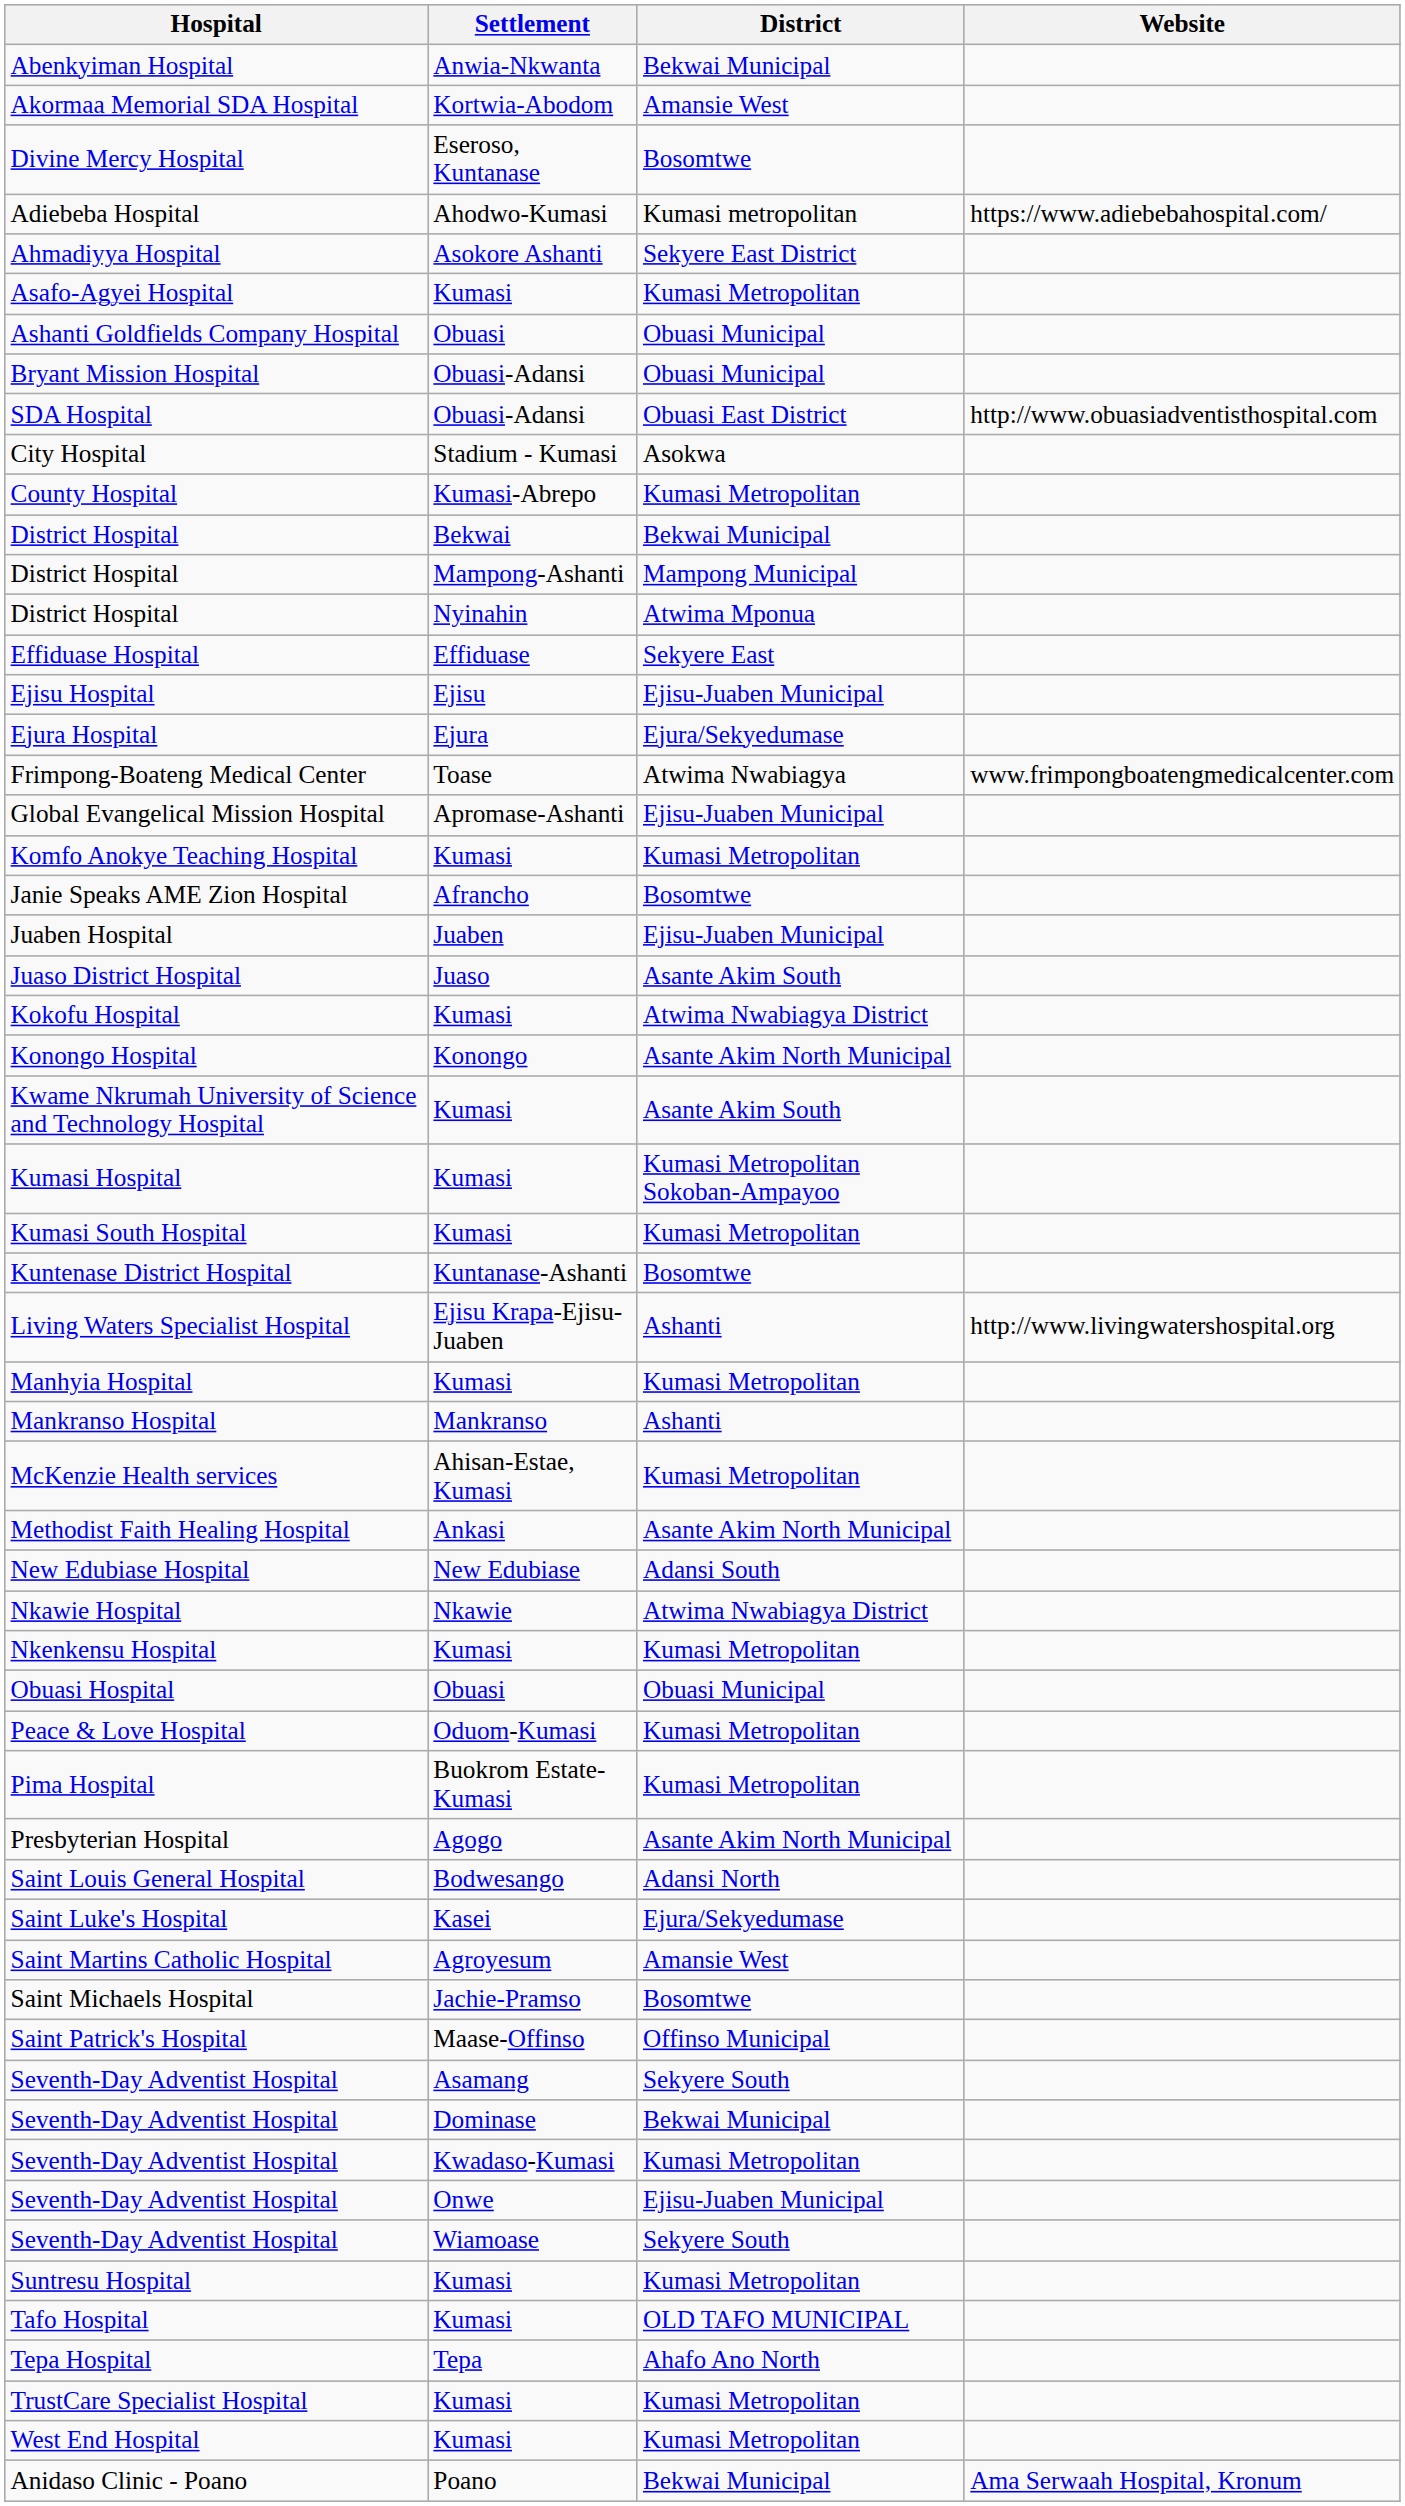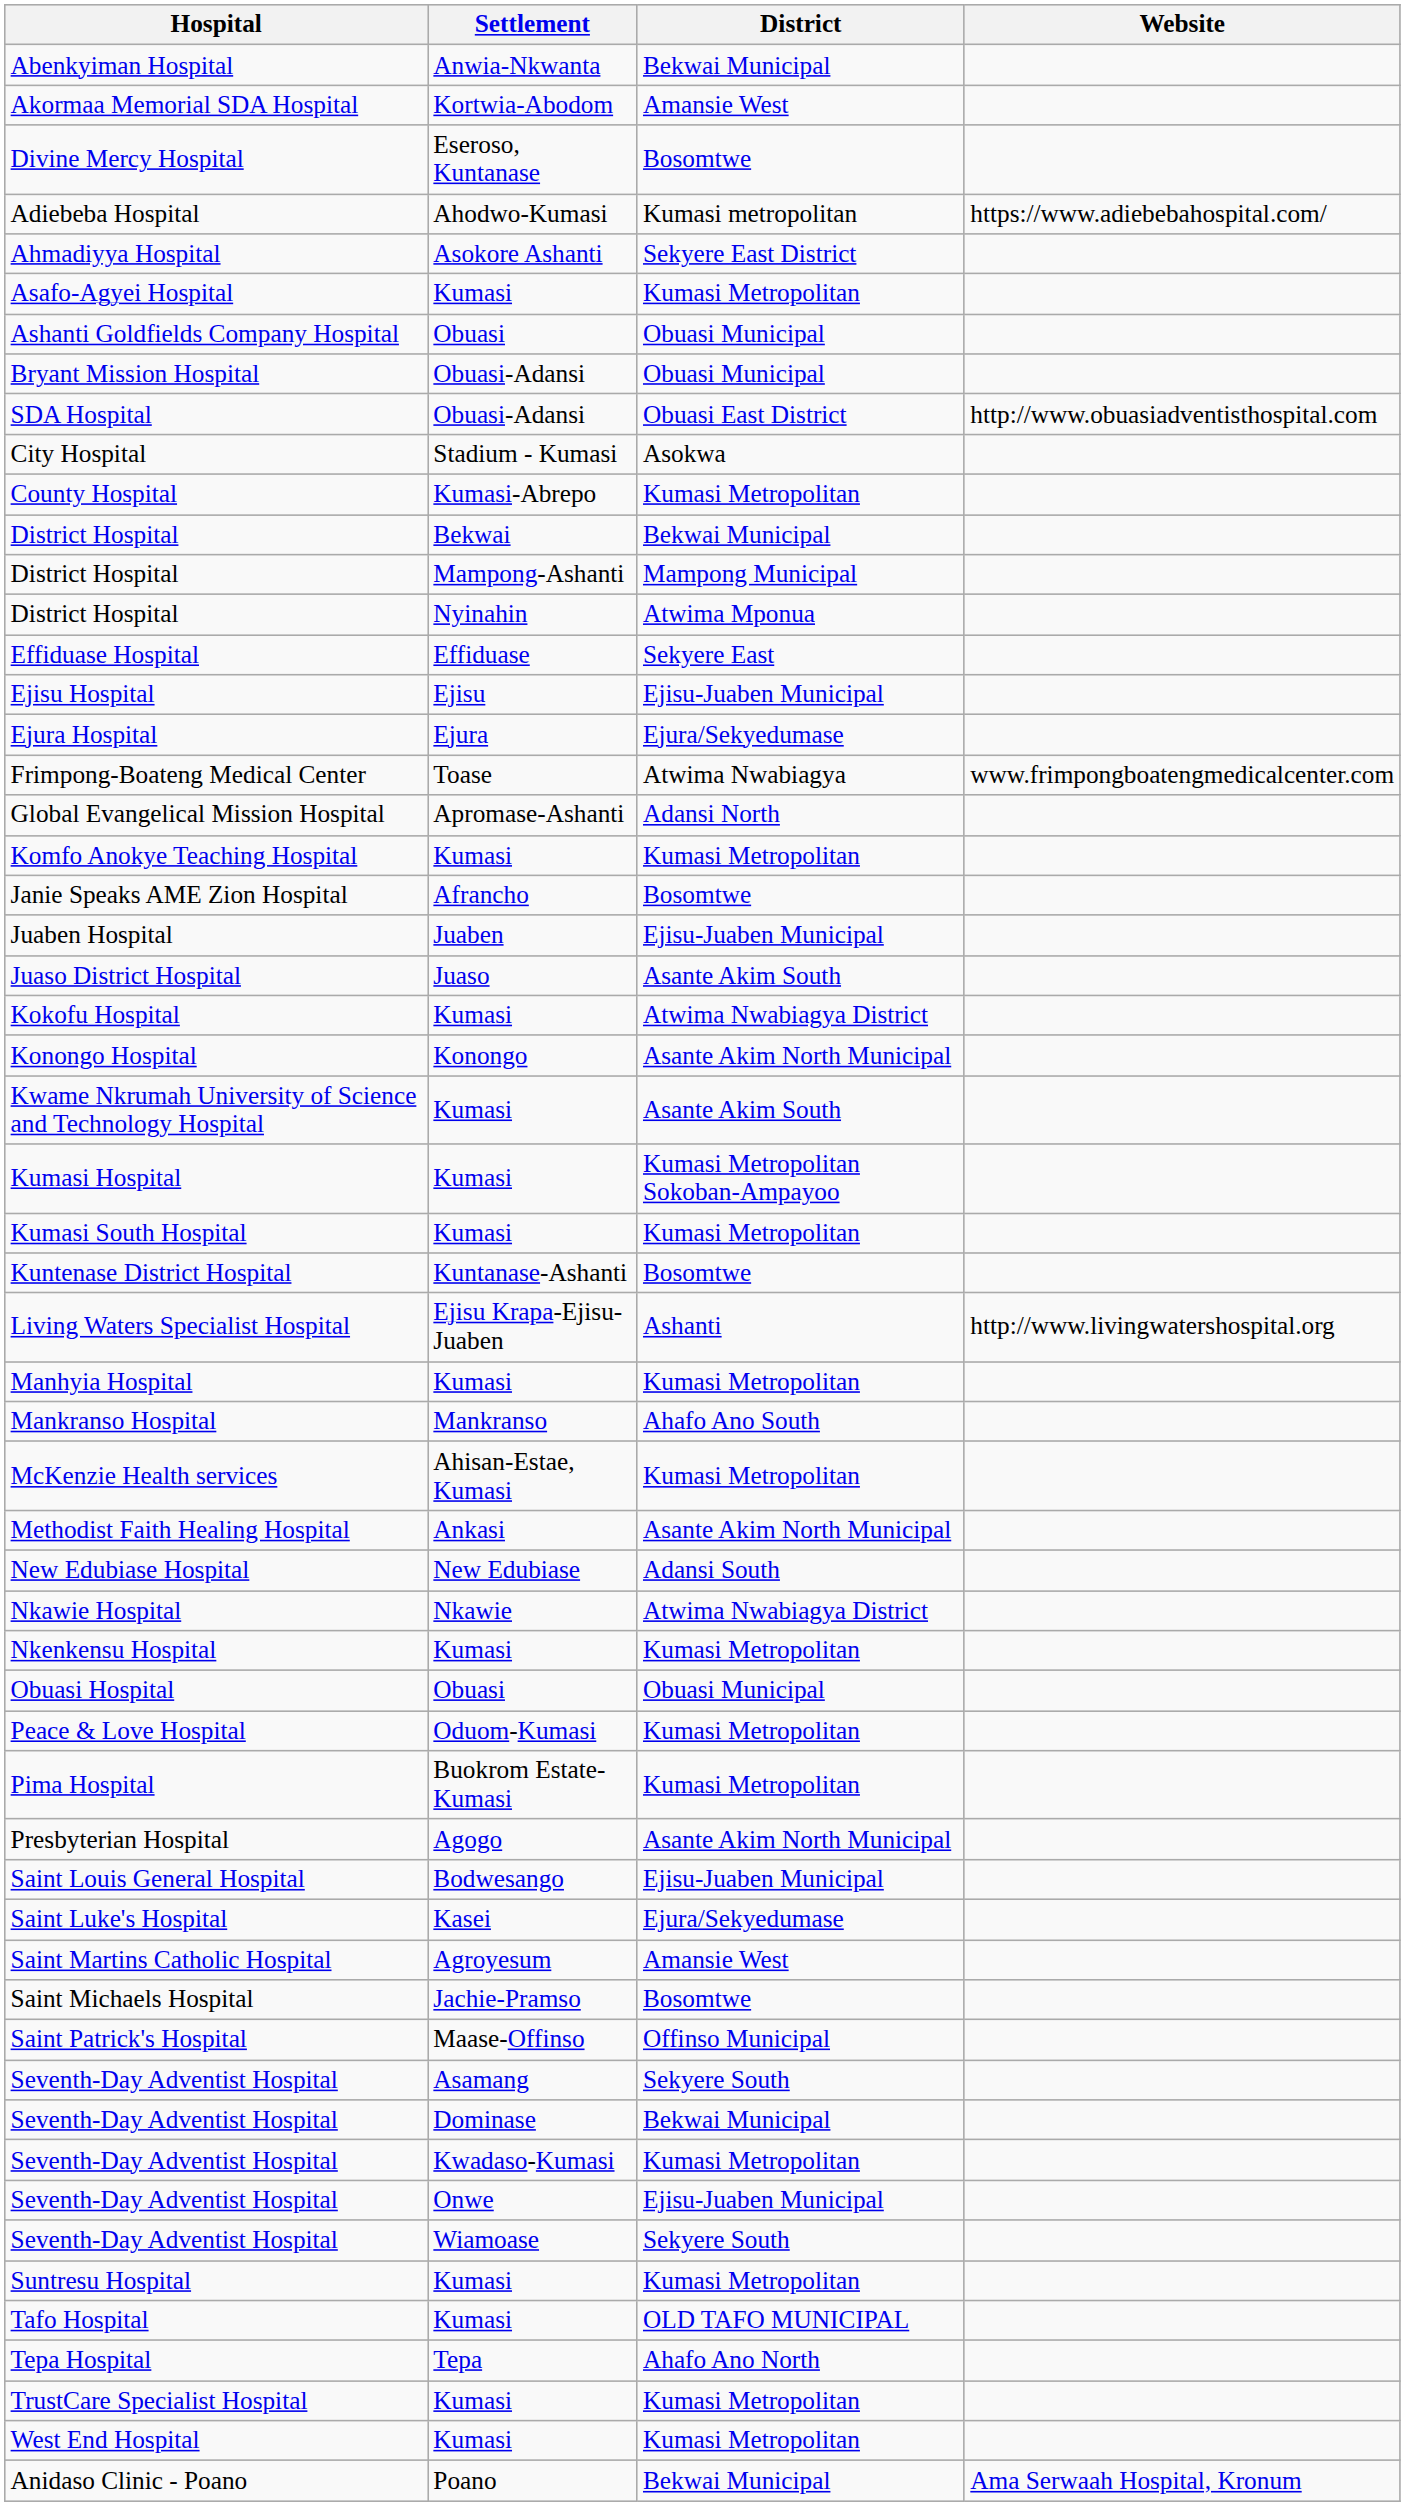 <table class="wikitable sortable" style="width:100%">
 <tr>
 <th>Hospital</th>
 <th><a href='#'>Settlement</a></th>
 <th>District</th>
 <th>Website</th>
 </tr>
 <tr>
 <td><a href='#'>Abenkyiman Hospital</a></td>
 <td><a href='#'>Anwia-Nkwanta</a></td>
 <td><a href='#'>Bekwai Municipal</a></td>
 <td></td>
 </tr>
 <tr>
 <td><a href='#'>Akormaa Memorial SDA Hospital</a></td>
 <td><a href='#'>Kortwia-Abodom</a></td>
 <td><a href='#'>Amansie West</a></td>
 <td></td>
 </tr>
 <tr>
 <td><a href='#'>Divine Mercy Hospital</a></td>
 <td>Eseroso, <a href='#'>Kuntanase</a></td>
 <td><a href='#'>Bosomtwe</a></td>
 <td></td>
 </tr>
 <tr>
 <td>Adiebeba Hospital</td>
 <td>Ahodwo-Kumasi</td>
 <td>Kumasi metropolitan</td>
 <td>https://www.adiebebahospital.com/</td>
 </tr>
 <tr>
 <td><a href='#'>Ahmadiyya Hospital</a></td>
 <td><a href='#'>Asokore Ashanti</a></td>
 <td><a href='#'>Sekyere East District</a></td>
 <td></td>
 </tr>
 <tr>
 <td><a href='#'>Asafo-Agyei Hospital</a></td>
 <td><a href='#'>Kumasi</a></td>
 <td><a href='#'>Kumasi Metropolitan</a></td>
 <td></td>
 </tr>
 <tr>
 <td><a href='#'>Ashanti Goldfields Company Hospital</a></td>
 <td><a href='#'>Obuasi</a></td>
 <td><a href='#'>Obuasi Municipal</a></td>
 <td></td>
 </tr>
 <tr>
 <td><a href='#'>Bryant Mission Hospital</a></td>
 <td><a href='#'>Obuasi</a>-Adansi</td>
 <td><a href='#'>Obuasi Municipal</a></td>
 <td></td>
 </tr>
 <tr>
 <td><a href='#'>SDA Hospital</a></td>
 <td><a href='#'>Obuasi</a>-Adansi</td>
 <td><a href='#'>Obuasi East District</a></td>
 <td>http://www.obuasiadventisthospital.com</td>
 </tr>
 <tr>
 <td>City Hospital</td>
 <td>Stadium - Kumasi</td>
 <td>Asokwa</td>
 <td></td>
 </tr>
 <tr>
 <td><a href='#'>County Hospital</a></td>
 <td><a href='#'>Kumasi</a>-Abrepo</td>
 <td><a href='#'>Kumasi Metropolitan</a></td>
 <td></td>
 </tr>
 <tr>
 <td><a href='#'>District Hospital</a></td>
 <td><a href='#'>Bekwai</a></td>
 <td><a href='#'>Bekwai Municipal</a></td>
 <td></td>
 </tr>
 <tr>
 <td>District Hospital</td>
 <td><a href='#'>Mampong</a>-Ashanti</td>
 <td><a href='#'>Mampong Municipal</a></td>
 <td></td>
 </tr>
 <tr>
 <td>District Hospital</td>
 <td><a href='#'>Nyinahin</a></td>
 <td><a href='#'>Atwima Mponua</a></td>
 <td></td>
 </tr>
 <tr>
 <td><a href='#'>Effiduase Hospital</a></td>
 <td><a href='#'>Effiduase</a></td>
 <td><a href='#'>Sekyere East</a></td>
 <td></td>
 </tr>
 <tr>
 <td><a href='#'>Ejisu Hospital</a></td>
 <td><a href='#'>Ejisu</a></td>
 <td><a href='#'>Ejisu-Juaben Municipal</a></td>
 <td></td>
 </tr>
 <tr>
 <td><a href='#'>Ejura Hospital</a></td>
 <td><a href='#'>Ejura</a></td>
 <td><a href='#'>Ejura/Sekyedumase</a></td>
 <td></td>
 </tr>
 <tr>
 <td>Frimpong-Boateng Medical Center</td>
 <td>Toase</td>
 <td>Atwima Nwabiagya</td>
 <td>www.frimpongboatengmedicalcenter.com</td>
 </tr>
 <tr>
 <td>Global Evangelical Mission Hospital</td>
 <td>Apromase-Ashanti</td>
-<td><a href='#'>Ejisu-Juaben Municipal</a></td>
+<td><a href='#'>Adansi North</a></td>
 <td></td>
 </tr>
 <tr>
 <td><a href='#'>Komfo Anokye Teaching Hospital</a></td>
 <td><a href='#'>Kumasi</a></td>
 <td><a href='#'>Kumasi Metropolitan</a></td>
 <td></td>
 </tr>
 <tr>
 <td>Janie Speaks AME Zion Hospital</td>
 <td><a href='#'>Afrancho</a></td>
 <td><a href='#'>Bosomtwe</a></td>
 <td></td>
 </tr>
 <tr>
 <td>Juaben Hospital</td>
 <td><a href='#'>Juaben</a></td>
 <td><a href='#'>Ejisu-Juaben Municipal</a></td>
 <td></td>
 </tr>
 <tr>
 <td><a href='#'>Juaso District Hospital</a></td>
 <td><a href='#'>Juaso</a></td>
 <td><a href='#'>Asante Akim South</a></td>
 <td></td>
 </tr>
 <tr>
 <td><a href='#'>Kokofu Hospital</a></td>
 <td><a href='#'>Kumasi</a></td>
 <td><a href='#'>Atwima Nwabiagya District</a></td>
 <td></td>
 </tr>
 <tr>
 <td><a href='#'>Konongo Hospital</a></td>
 <td><a href='#'>Konongo</a></td>
 <td><a href='#'>Asante Akim North Municipal</a></td>
 <td></td>
 </tr>
 <tr>
 <td><a href='#'>Kwame Nkrumah University of Science and Technology Hospital</a></td>
 <td><a href='#'>Kumasi</a></td>
 <td><a href='#'>Asante Akim South</a></td>
 <td></td>
 </tr>
 <tr>
 <td><a href='#'>Kumasi Hospital</a></td>
 <td><a href='#'>Kumasi</a></td>
 <td><a href='#'>Kumasi Metropolitan Sokoban-Ampayoo</a></td>
 </tr>
 <tr>
 <td><a href='#'>Kumasi South Hospital</a></td>
 <td><a href='#'>Kumasi</a></td>
 <td><a href='#'>Kumasi Metropolitan</a></td>
 <td></td>
 </tr>
 <tr>
 <td><a href='#'>Kuntenase District Hospital</a></td>
 <td><a href='#'>Kuntanase</a>-Ashanti</td>
 <td><a href='#'>Bosomtwe</a></td>
 <td></td>
 </tr>
 <tr>
 <td><a href='#'>Living Waters Specialist Hospital</a></td>
 <td><a href='#'>Ejisu Krapa</a>-Ejisu-Juaben</td>
 <td><a href='#'>Ashanti</a></td>
 <td>http://www.livingwatershospital.org</td>
 </tr>
 <tr>
 <td><a href='#'>Manhyia Hospital</a></td>
 <td><a href='#'>Kumasi</a></td>
 <td><a href='#'>Kumasi Metropolitan</a></td>
 <td></td>
 </tr>
 <tr>
 <td><a href='#'>Mankranso Hospital</a></td>
 <td><a href='#'>Mankranso</a></td>
-<td><a href='#'>Ashanti</a></td>
+<td><a href='#'>Ahafo Ano South</a></td>
 <td></td>
 </tr>
 <tr>
 <td><a href='#'>McKenzie Health services</a></td>
 <td>Ahisan-Estae, <a href='#'>Kumasi</a></td>
 <td><a href='#'>Kumasi Metropolitan</a></td>
 <td></td>
 </tr>
 <tr>
 <td><a href='#'>Methodist Faith Healing Hospital</a></td>
 <td><a href='#'>Ankasi</a></td>
 <td><a href='#'>Asante Akim North Municipal</a></td>
 <td></td>
 </tr>
 <tr>
 <td><a href='#'>New Edubiase Hospital</a></td>
 <td><a href='#'>New Edubiase</a></td>
 <td><a href='#'>Adansi South</a></td>
 <td></td>
 </tr>
 <tr>
 <td><a href='#'>Nkawie Hospital</a></td>
 <td><a href='#'>Nkawie</a></td>
 <td><a href='#'>Atwima Nwabiagya District</a></td>
 <td></td>
 </tr>
 <tr>
 <td><a href='#'>Nkenkensu Hospital</a></td>
 <td><a href='#'>Kumasi</a></td>
 <td><a href='#'>Kumasi Metropolitan</a></td>
 <td></td>
 </tr>
 <tr>
 <td><a href='#'>Obuasi Hospital</a></td>
 <td><a href='#'>Obuasi</a></td>
 <td><a href='#'>Obuasi Municipal</a></td>
 <td></td>
 </tr>
 <tr>
 <td><a href='#'>Peace & Love Hospital</a></td>
 <td><a href='#'>Oduom</a>-<a href='#'>Kumasi</a></td>
 <td><a href='#'>Kumasi Metropolitan</a></td>
 <td></td>
 </tr>
 <tr>
 <td><a href='#'>Pima Hospital</a></td>
 <td>Buokrom Estate-<a href='#'>Kumasi</a></td>
 <td><a href='#'>Kumasi Metropolitan</a></td>
 </tr>
 <tr>
 <td>Presbyterian Hospital</td>
 <td><a href='#'>Agogo</a></td>
 <td><a href='#'>Asante Akim North Municipal</a></td>
 <td></td>
 </tr>
 <tr>
 <td><a href='#'>Saint Louis General Hospital</a></td>
 <td><a href='#'>Bodwesango</a></td>
-<td><a href='#'>Adansi North</a></td>
+<td><a href='#'>Ejisu-Juaben Municipal</a></td>
 <td></td>
 </tr>
 <tr>
 <td><a href='#'>Saint Luke's Hospital</a></td>
 <td><a href='#'>Kasei</a></td>
 <td><a href='#'>Ejura/Sekyedumase</a></td>
 <td></td>
 </tr>
 <tr>
 <td><a href='#'>Saint Martins Catholic Hospital</a></td>
 <td><a href='#'>Agroyesum</a></td>
 <td><a href='#'>Amansie West</a></td>
 <td></td>
 </tr>
 <tr>
 <td>Saint Michaels Hospital</td>
 <td><a href='#'>Jachie-Pramso</a></td>
 <td><a href='#'>Bosomtwe</a></td>
 <td></td>
 </tr>
 <tr>
 <td><a href='#'>Saint Patrick's Hospital</a></td>
 <td>Maase-<a href='#'>Offinso</a></td>
 <td><a href='#'>Offinso Municipal</a></td>
 <td></td>
 </tr>
 <tr>
 <td><a href='#'>Seventh-Day Adventist Hospital</a></td>
 <td><a href='#'>Asamang</a></td>
 <td><a href='#'>Sekyere South</a></td>
 <td></td>
 </tr>
 <tr>
 <td><a href='#'>Seventh-Day Adventist Hospital</a></td>
 <td><a href='#'>Dominase</a></td>
 <td><a href='#'>Bekwai Municipal</a></td>
 <td></td>
 </tr>
 <tr>
 <td><a href='#'>Seventh-Day Adventist Hospital</a></td>
 <td><a href='#'>Kwadaso</a>-<a href='#'>Kumasi</a></td>
 <td><a href='#'>Kumasi Metropolitan</a></td>
 <td></td>
 </tr>
 <tr>
 <td><a href='#'>Seventh-Day Adventist Hospital</a></td>
 <td><a href='#'>Onwe</a></td>
 <td><a href='#'>Ejisu-Juaben Municipal</a></td>
 <td></td>
 </tr>
 <tr>
 <td><a href='#'>Seventh-Day Adventist Hospital</a></td>
 <td><a href='#'>Wiamoase</a></td>
 <td><a href='#'>Sekyere South</a></td>
 <td></td>
 </tr>
 <tr>
 <td><a href='#'>Suntresu Hospital</a></td>
 <td><a href='#'>Kumasi</a></td>
 <td><a href='#'>Kumasi Metropolitan</a></td>
 <td></td>
 </tr>
 <tr>
 <td><a href='#'>Tafo Hospital</a></td>
 <td><a href='#'>Kumasi</a></td>
 <td><a href='#'>OLD TAFO MUNICIPAL</a></td>
 <td></td>
 </tr>
 <tr>
 <td><a href='#'>Tepa Hospital</a></td>
 <td><a href='#'>Tepa</a></td>
 <td><a href='#'>Ahafo Ano North</a></td>
 <td></td>
 </tr>
 <tr>
 <td><a href='#'>TrustCare Specialist Hospital</a></td>
 <td><a href='#'>Kumasi</a></td>
 <td><a href='#'>Kumasi Metropolitan</a></td>
 <td></td>
 </tr>
 <tr>
 <td><a href='#'>West End Hospital</a></td>
 <td><a href='#'>Kumasi</a></td>
 <td><a href='#'>Kumasi Metropolitan</a></td>
 <td></td>
 </tr>
 <tr>
 <td>Anidaso Clinic - Poano</td>
 <td>Poano</td>
 <td><a href='#'>Bekwai Municipal</a></td>
 <td><a href='#'>Ama Serwaah Hospital, Kronum</a></td>
 </tr>
 </table>
